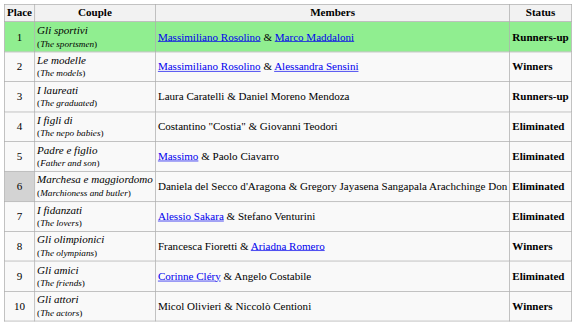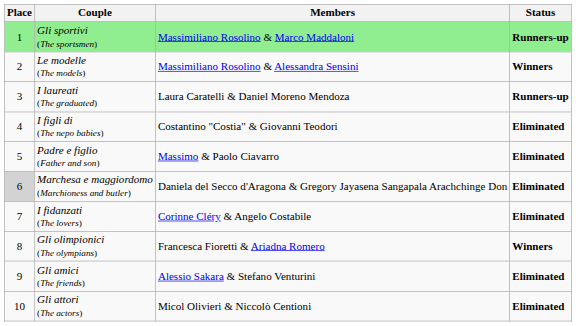 <table class="wikitable">
 <tr>
 <th>Place</th>
 <th>Couple</th>
 <th>Members</th>
 <th>Status</th>
 </tr>
 <tr style="background:#90EE90;">
 <td align="center">1</td>
 <td><em>Gli sportivi</em><br><small>(<em>The sportsmen</em>)</small></td>
 <td><a href='#'>Massimiliano Rosolino</a> & <a href='#'>Marco Maddaloni</a></td>
 <td><strong>Runners-up</strong></td>
 </tr>
 <tr>
 <td align="center">2</td>
 <td><em>Le modelle</em><br><small>(<em>The models</em>)</small></td>
 <td><a href='#'>Massimiliano Rosolino</a> & <a href='#'>Alessandra Sensini</a></td>
 <td><strong>Winners</strong></td>
 </tr>
 <tr>
 <td align="center">3</td>
 <td><em>I laureati</em><br><small>(<em>The graduated</em>)</small></td>
 <td>Laura Caratelli & Daniel Moreno Mendoza</td>
 <td><strong>Runners-up</strong></td>
 </tr>
 <tr>
 <td align="center">4</td>
 <td><em>I figli di</em><br><small>(<em>The nepo babies</em>)</small></td>
 <td>Costantino "Costia" & Giovanni Teodori</td>
 <td><strong>Eliminated</strong></td>
 </tr>
 <tr>
 <td align="center">5</td>
 <td><em>Padre e figlio</em><br><small>(<em>Father and son</em>)</small></td>
 <td><a href='#'>Massimo</a> & Paolo Ciavarro</td>
 <td><strong>Eliminated</strong></td>
 </tr>
 <tr>
 <td align="center" style="background: lightgrey;">6</td>
 <td><em>Marchesa e maggiordomo</em><br><small>(<em>Marchioness and butler</em>)</small></td>
 <td>Daniela del Secco d'Aragona & Gregory Jayasena Sangapala Arachchinge Don</td>
 <td><strong>Eliminated</strong></td>
 </tr>
 <tr>
 <td align="center">7</td>
 <td><em>I fidanzati</em><br><small>(<em>The lovers</em>)</small></td>
-<td><a href='#'>Alessio Sakara</a> & Stefano Venturini</td>
+<td><a href='#'>Corinne Cléry</a> & Angelo Costabile</td>
 <td><strong>Eliminated</strong></td>
 </tr>
 <tr>
 <td align="center">8</td>
 <td><em>Gli olimpionici</em><br><small>(<em>The olympians</em>)</small></td>
 <td>Francesca Fioretti & <a href='#'>Ariadna Romero</a></td>
 <td><strong>Winners</strong></td>
 </tr>
 <tr>
 <td align="center">9</td>
 <td><em>Gli amici</em><br><small>(<em>The friends</em>)</small></td>
-<td><a href='#'>Corinne Cléry</a> & Angelo Costabile</td>
+<td><a href='#'>Alessio Sakara</a> & Stefano Venturini</td>
 <td><strong>Eliminated</strong></td>
 </tr>
 <tr>
 <td align="center">10</td>
 <td><em>Gli attori</em><br><small>(<em>The actors</em>)</small></td>
 <td>Micol Olivieri & Niccolò Centioni</td>
-<td><strong>Winners</strong></td>
+<td><strong>Eliminated</strong></td>
 </tr>
 </table>
